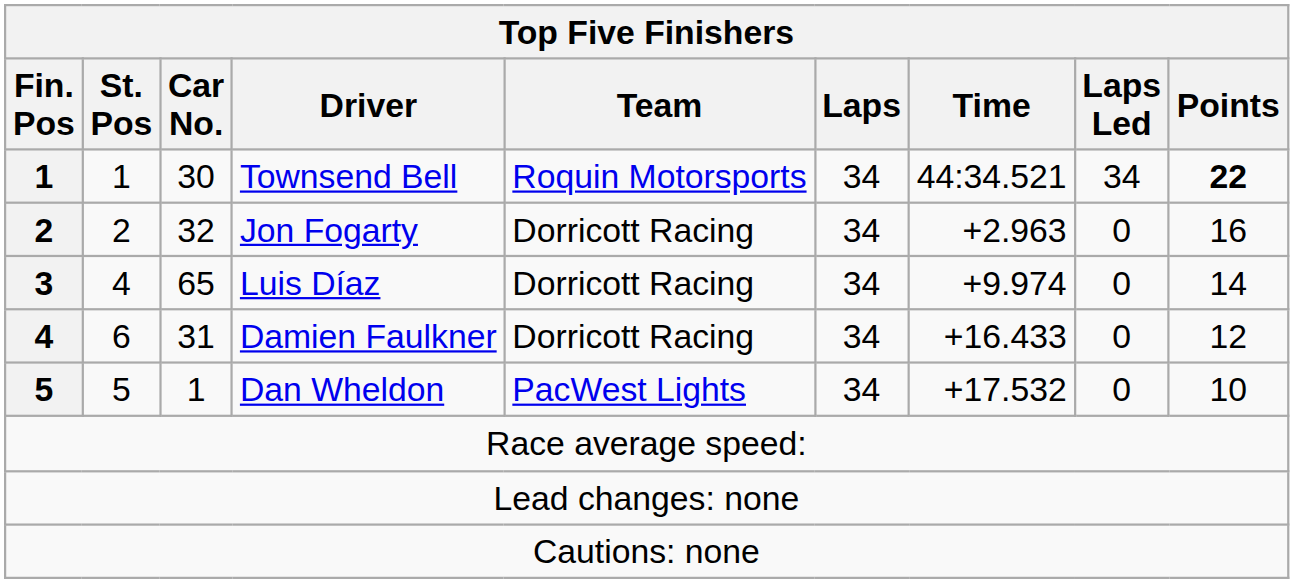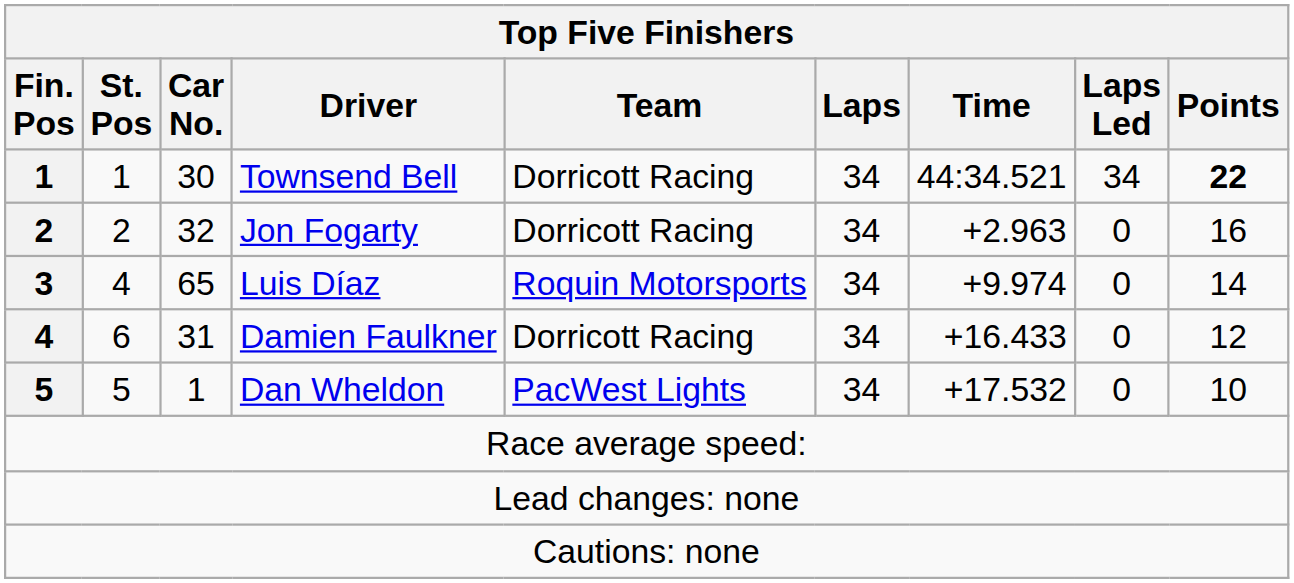 <table class="wikitable" style="font-size:95%;">
 <tr>
 <th colspan=9>Top Five Finishers</th>
 </tr>
 <tr>
 <th>Fin.<br>Pos</th>
 <th>St.<br>Pos</th>
 <th>Car<br>No.</th>
 <th>Driver</th>
 <th>Team</th>
 <th>Laps</th>
 <th>Time</th>
 <th>Laps<br>Led</th>
 <th>Points</th>
 </tr>
 <tr>
 <th>1</th>
 <td align=center>1</td>
 <td align=center>30</td>
 <td> <a href='#'>Townsend Bell</a></td>
-<td><a href='#'>Roquin Motorsports</a></td>
+<td>Dorricott Racing</td>
 <td align=center>34</td>
 <td align=right>44:34.521</td>
 <td align=center>34</td>
 <td align=center><strong>22</strong></td>
 </tr>
 <tr>
 <th>2</th>
 <td align=center>2</td>
 <td align=center>32</td>
 <td> <a href='#'>Jon Fogarty</a></td>
 <td>Dorricott Racing</td>
 <td align=center>34</td>
 <td align=right>+2.963</td>
 <td align=center>0</td>
 <td align=center>16</td>
 </tr>
 <tr>
 <th>3</th>
 <td align=center>4</td>
 <td align=center>65</td>
 <td> <a href='#'>Luis Díaz</a></td>
-<td>Dorricott Racing</td>
+<td><a href='#'>Roquin Motorsports</a></td>
 <td align=center>34</td>
 <td align=right>+9.974</td>
 <td align=center>0</td>
 <td align=center>14</td>
 </tr>
 <tr>
 <th>4</th>
 <td align=center>6</td>
 <td align=center>31</td>
 <td> <a href='#'>Damien Faulkner</a></td>
 <td>Dorricott Racing</td>
 <td align=center>34</td>
 <td align=right>+16.433</td>
 <td align=center>0</td>
 <td align=center>12</td>
 </tr>
 <tr>
 <th>5</th>
 <td align=center>5</td>
 <td align=center>1</td>
 <td> <a href='#'>Dan Wheldon</a></td>
 <td><a href='#'>PacWest Lights</a></td>
 <td align=center>34</td>
 <td align=right>+17.532</td>
 <td align=center>0</td>
 <td align=center>10</td>
 </tr>
 <tr>
 <td align=center colspan=9>Race average speed: </td>
 </tr>
 <tr>
 <td align=center colspan=9>Lead changes: none</td>
 </tr>
 <tr>
 <td align=center colspan=9>Cautions: none</td>
 </tr>
 </table>
